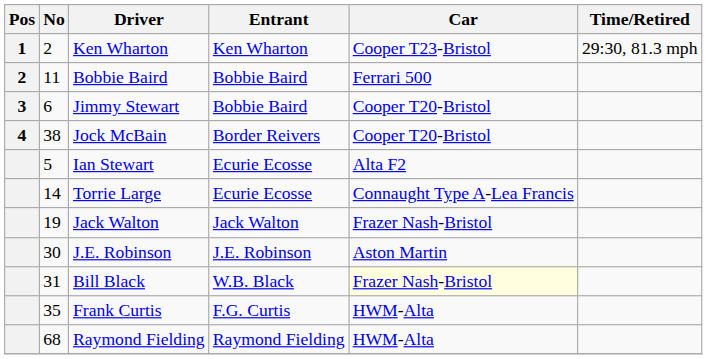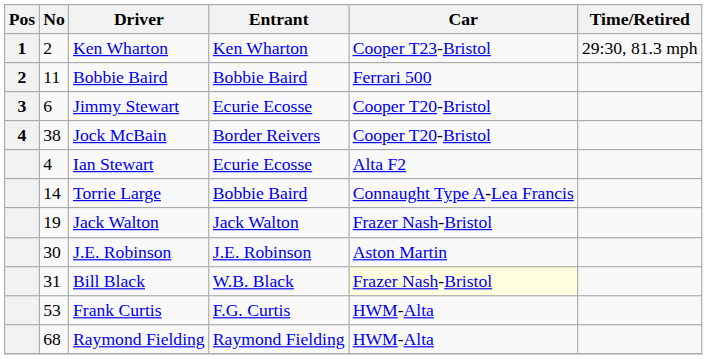 <table class="wikitable" style="font-size: 95%;">
 <tr>
 <th>Pos</th>
 <th>No</th>
 <th>Driver</th>
 <th>Entrant</th>
 <th>Car</th>
 <th>Time/Retired</th>
 </tr>
 <tr>
 <th>1</th>
 <td>2</td>
 <td> <a href='#'>Ken Wharton</a></td>
 <td><a href='#'>Ken Wharton</a></td>
 <td><a href='#'>Cooper T23</a>-<a href='#'>Bristol</a></td>
 <td>29:30, 81.3 mph</td>
 </tr>
 <tr>
 <th>2</th>
 <td>11</td>
 <td> <a href='#'>Bobbie Baird</a></td>
 <td><a href='#'>Bobbie Baird</a></td>
 <td><a href='#'>Ferrari 500</a></td>
 <td></td>
 </tr>
 <tr>
 <th>3</th>
 <td>6</td>
 <td> <a href='#'>Jimmy Stewart</a></td>
-<td><a href='#'>Bobbie Baird</a></td>
+<td><a href='#'>Ecurie Ecosse</a></td>
 <td><a href='#'>Cooper T20</a>-<a href='#'>Bristol</a></td>
 <td></td>
 </tr>
 <tr>
 <th>4</th>
 <td>38</td>
 <td> <a href='#'>Jock McBain</a></td>
 <td><a href='#'>Border Reivers</a></td>
 <td><a href='#'>Cooper T20</a>-<a href='#'>Bristol</a></td>
 <td></td>
 </tr>
 <tr>
 <th></th>
-<td>5</td>
+<td>4</td>
 <td> <a href='#'>Ian Stewart</a></td>
 <td><a href='#'>Ecurie Ecosse</a></td>
 <td><a href='#'>Alta F2</a></td>
 <td></td>
 </tr>
 <tr>
 <th></th>
 <td>14</td>
 <td> <a href='#'>Torrie Large</a></td>
-<td><a href='#'>Ecurie Ecosse</a></td>
+<td><a href='#'>Bobbie Baird</a></td>
 <td><a href='#'>Connaught Type A</a>-<a href='#'>Lea Francis</a></td>
 <td></td>
 </tr>
 <tr>
 <th></th>
 <td>19</td>
 <td> <a href='#'>Jack Walton</a></td>
 <td><a href='#'>Jack Walton</a></td>
 <td><a href='#'>Frazer Nash</a>-<a href='#'>Bristol</a></td>
 <td></td>
 </tr>
 <tr>
 <th></th>
 <td>30</td>
 <td> <a href='#'>J.E. Robinson</a></td>
 <td><a href='#'>J.E. Robinson</a></td>
 <td><a href='#'>Aston Martin</a></td>
 <td></td>
 </tr>
 <tr>
 <th></th>
 <td>31</td>
 <td> <a href='#'>Bill Black</a></td>
 <td><a href='#'>W.B. Black</a></td>
 <td style="background: lightyellow;"><a href='#'>Frazer Nash</a>-<a href='#'>Bristol</a></td>
 <td></td>
 </tr>
 <tr>
 <th></th>
-<td>35</td>
+<td>53</td>
 <td> <a href='#'>Frank Curtis</a></td>
 <td><a href='#'>F.G. Curtis</a></td>
 <td><a href='#'>HWM</a>-<a href='#'>Alta</a></td>
 <td></td>
 </tr>
 <tr>
 <th></th>
 <td>68</td>
 <td> <a href='#'>Raymond Fielding</a></td>
 <td><a href='#'>Raymond Fielding</a></td>
 <td><a href='#'>HWM</a>-<a href='#'>Alta</a></td>
 <td></td>
 </tr>
 <tr>
 </tr>
 </table>
